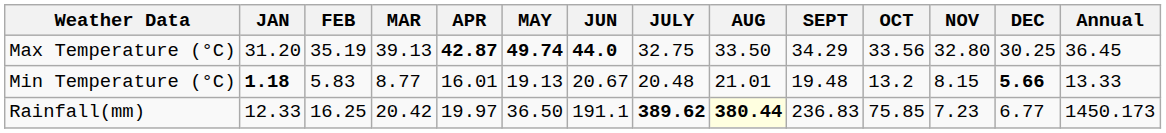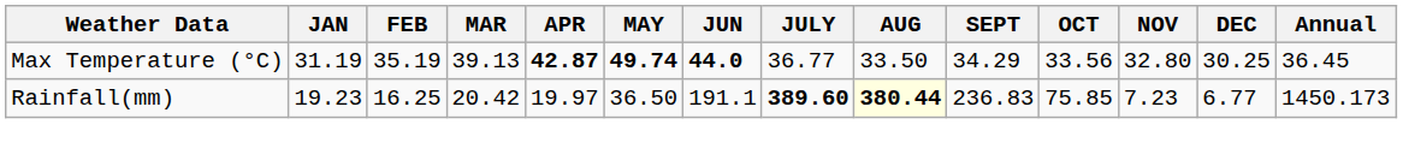 <table class="wikitable">
 <tr>
 <th>Weather Data</th>
 <th>JAN</th>
 <th>FEB</th>
 <th>MAR</th>
 <th>APR</th>
 <th>MAY</th>
 <th>JUN</th>
 <th>JULY</th>
 <th>AUG</th>
 <th>SEPT</th>
 <th>OCT</th>
 <th>NOV</th>
 <th>DEC</th>
 <th>Annual</th>
 </tr>
 <tr>
 <td>Max Temperature (°C)</td>
-<td>31.20</td>
+<td>31.19</td>
 <td>35.19</td>
 <td>39.13</td>
 <td><strong>42.87</strong></td>
 <td><strong>49.74</strong></td>
 <td><strong>44.0</strong></td>
-<td>32.75</td>
+<td>36.77</td>
 <td>33.50</td>
 <td>34.29</td>
 <td>33.56</td>
 <td>32.80</td>
 <td>30.25</td>
 <td>36.45</td>
 </tr>
 <tr>
-<td>Min Temperature (°C)</td>
-<td><strong>1.18</strong></td>
-<td>5.83</td>
-<td>8.77</td>
-<td>16.01</td>
-<td>19.13</td>
-<td>20.67</td>
-<td>20.48</td>
-<td>21.01</td>
-<td>19.48</td>
-<td>13.2</td>
-<td>8.15</td>
-<td><strong>5.66</strong></td>
-<td>13.33</td>
-</tr>
-<tr>
 <td>Rainfall(mm)</td>
-<td>12.33</td>
+<td>19.23</td>
 <td>16.25</td>
 <td>20.42</td>
 <td>19.97</td>
 <td>36.50</td>
 <td>191.1</td>
-<td><strong>389.62</strong></td>
+<td><strong>389.60</strong></td>
 <td style="background: lightyellow;"><strong>380.44</strong></td>
 <td>236.83</td>
 <td>75.85</td>
 <td>7.23</td>
 <td>6.77</td>
 <td>1450.173</td>
 </tr>
 </table>
